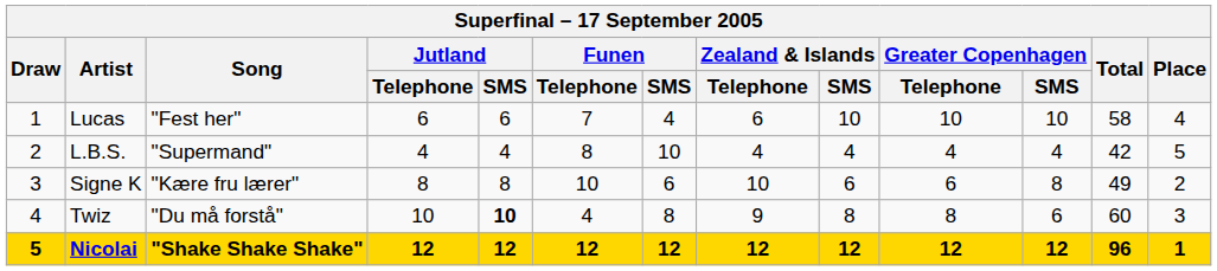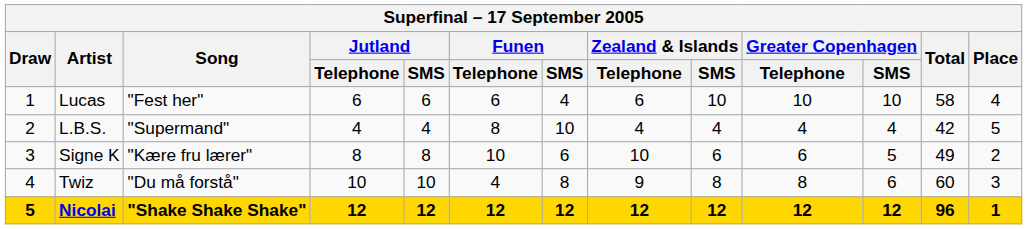 <table class="sortable wikitable" style="margin: 1em auto 1em auto; text-align:center;">
 <tr>
 <th colspan="13"><strong>Superfinal – 17 September 2005</strong></th>
 </tr>
 <tr>
 <th rowspan="2">Draw</th>
 <th rowspan="2">Artist</th>
 <th rowspan="2">Song</th>
 <th colspan="2"><a href='#'>Jutland</a></th>
 <th colspan="2"><a href='#'>Funen</a></th>
 <th colspan="2"><a href='#'>Zealand</a> & Islands</th>
 <th colspan="2"><a href='#'>Greater Copenhagen</a></th>
 <th rowspan="2">Total</th>
 <th rowspan="2">Place</th>
 </tr>
 <tr>
 <th>Telephone</th>
 <th>SMS</th>
 <th>Telephone</th>
 <th>SMS</th>
 <th>Telephone</th>
 <th>SMS</th>
 <th>Telephone</th>
 <th>SMS</th>
 </tr>
 <tr>
 <td>1</td>
 <td style="text-align:left;">Lucas</td>
 <td style="text-align:left;">"Fest her"</td>
 <td>6</td>
 <td>6</td>
-<td>7</td>
+<td>6</td>
 <td>4</td>
 <td>6</td>
 <td>10</td>
 <td>10</td>
 <td>10</td>
 <td>58</td>
 <td>4</td>
 </tr>
 <tr>
 <td>2</td>
 <td style="text-align:left;">L.B.S.</td>
 <td style="text-align:left;">"Supermand"</td>
 <td>4</td>
 <td>4</td>
 <td>8</td>
 <td>10</td>
 <td>4</td>
 <td>4</td>
 <td>4</td>
 <td>4</td>
 <td>42</td>
 <td>5</td>
 </tr>
 <tr>
 <td>3</td>
 <td style="text-align:left;">Signe K</td>
 <td style="text-align:left;">"Kære fru lærer"</td>
 <td>8</td>
 <td>8</td>
 <td>10</td>
 <td>6</td>
 <td>10</td>
 <td>6</td>
 <td>6</td>
-<td>8</td>
+<td>5</td>
 <td>49</td>
 <td>2</td>
 </tr>
 <tr>
 <td>4</td>
 <td style="text-align:left;">Twiz</td>
 <td style="text-align:left;">"Du må forstå"</td>
 <td>10</td>
-<td><strong>10</strong></td>
+<td>10</td>
 <td>4</td>
 <td>8</td>
 <td>9</td>
 <td>8</td>
 <td>8</td>
 <td>6</td>
 <td>60</td>
 <td>3</td>
 </tr>
 <tr style="background: gold; font-weight: bold;">
 <td>5</td>
 <td style="text-align:left;"><a href='#'>Nicolai</a></td>
 <td style="text-align:left;">"Shake Shake Shake"</td>
 <td>12</td>
 <td>12</td>
 <td>12</td>
 <td>12</td>
 <td>12</td>
 <td>12</td>
 <td>12</td>
 <td>12</td>
 <td><strong>96</strong></td>
 <td>1</td>
 </tr>
 </table>
